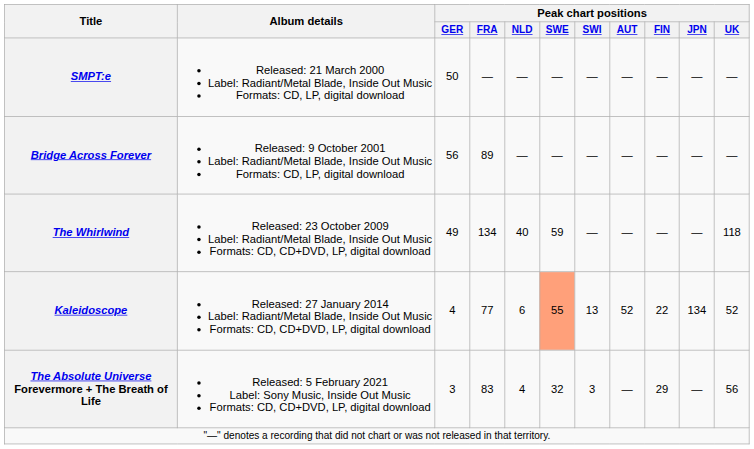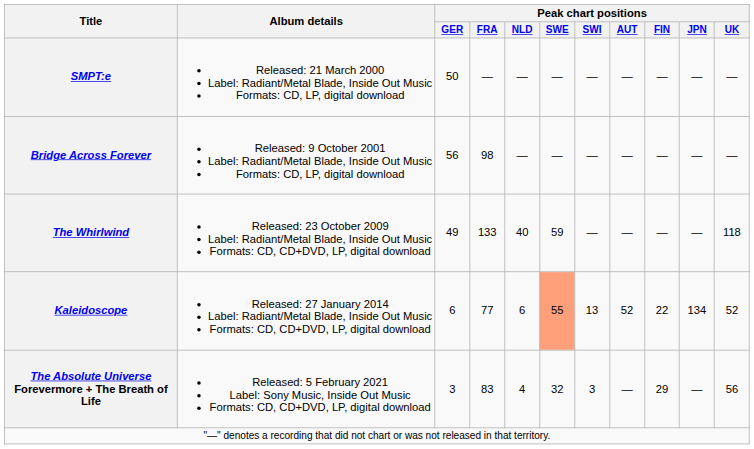 <table class="wikitable plainrowheaders" style="text-align:center;">
 <tr>
 <th scope="col" rowspan="2" style="width:15em;">Title</th>
 <th scope="col" rowspan="2">Album details</th>
 <th scope="col" colspan="9">Peak chart positions</th>
 </tr>
 <tr>
 <th scope="col" style="width:3em;font-size:90%;"><a href='#'>GER</a><br></th>
 <th scope="col" style="width:3em;font-size:90%;"><a href='#'>FRA</a><br></th>
 <th scope="col" style="width:3em;font-size:90%;"><a href='#'>NLD</a><br></th>
 <th scope="col" style="width:3em;font-size:90%;"><a href='#'>SWE</a><br></th>
 <th scope="col" style="width:3em;font-size:90%;"><a href='#'>SWI</a><br></th>
 <th scope="col" style="width:3em;font-size:90%;"><a href='#'>AUT</a><br></th>
 <th scope="col" style="width:3em;font-size:90%;"><a href='#'>FIN</a><br></th>
 <th scope="col" style="width:3em;font-size:90%;"><a href='#'>JPN</a><br></th>
 <th scope="col" style="width:3em;font-size:90%;"><a href='#'>UK</a><br></th>
 </tr>
 <tr>
 <th scope="row"><em><a href='#'>SMPT:e</a></em></th>
 <td><br><ul><li>Released: 21 March 2000</li><li>Label: Radiant/Metal Blade, Inside Out Music</li><li>Formats: CD, LP, digital download</li></ul></td>
 <td>50</td>
 <td>—</td>
 <td>—</td>
 <td>—</td>
 <td>—</td>
 <td>—</td>
 <td>—</td>
 <td>—</td>
 <td>—</td>
 </tr>
 <tr>
 <th scope="row"><em><a href='#'>Bridge Across Forever</a></em></th>
 <td><br><ul><li>Released: 9 October 2001</li><li>Label: Radiant/Metal Blade, Inside Out Music</li><li>Formats: CD, LP, digital download</li></ul></td>
 <td>56</td>
-<td>89</td>
+<td>98</td>
 <td>—</td>
 <td>—</td>
 <td>—</td>
 <td>—</td>
 <td>—</td>
 <td>—</td>
 <td>—</td>
 </tr>
 <tr>
 <th scope="row"><em><a href='#'>The Whirlwind</a></em></th>
 <td><br><ul><li>Released: 23 October 2009</li><li>Label: Radiant/Metal Blade, Inside Out Music</li><li>Formats: CD, CD+DVD, LP, digital download</li></ul></td>
 <td>49</td>
-<td>134</td>
+<td>133</td>
 <td>40</td>
 <td>59</td>
 <td>—</td>
 <td>—</td>
 <td>—</td>
 <td>—</td>
 <td>118</td>
 </tr>
 <tr>
 <th scope="row"><em><a href='#'>Kaleidoscope</a></em></th>
 <td><br><ul><li>Released: 27 January 2014</li><li>Label: Radiant/Metal Blade, Inside Out Music</li><li>Formats: CD, CD+DVD, LP, digital download</li></ul></td>
-<td>4</td>
+<td>6</td>
 <td>77</td>
 <td>6</td>
 <td style="background: lightsalmon;">55</td>
 <td>13</td>
 <td>52</td>
 <td>22</td>
 <td>134</td>
 <td>52</td>
 </tr>
 <tr>
 <th scope="row"><em><a href='#'>The Absolute Universe</a></em> Forevermore + The Breath of Life</th>
 <td><br><ul><li>Released: 5 February 2021</li><li>Label: Sony Music, Inside Out Music</li><li>Formats: CD, CD+DVD, LP, digital download</li></ul></td>
 <td>3</td>
 <td>83</td>
 <td>4</td>
 <td>32</td>
 <td>3</td>
 <td>—</td>
 <td>29</td>
 <td>—</td>
 <td>56</td>
 </tr>
 <tr>
 <td colspan="15" style="font-size:90%">"—" denotes a recording that did not chart or was not released in that territory.</td>
 </tr>
 </table>
